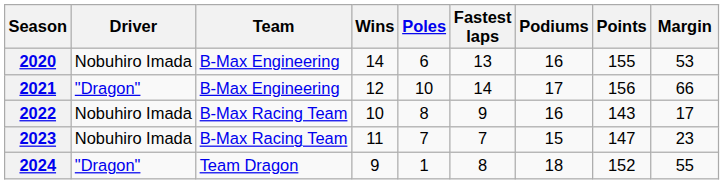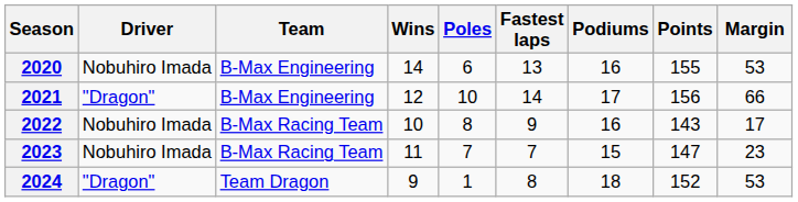 <table class="wikitable sortable" style="font-size:85%; text-align:center;">
 <tr>
 <th scope=col>Season</th>
 <th scope=col>Driver</th>
 <th scope=col>Team</th>
 <th scope="col">Wins</th>
 <th scope="col"><a href='#'>Poles</a></th>
 <th scope=col width="40">Fastest laps</th>
 <th scope="col">Podiums</th>
 <th scope="col">Points</th>
 <th scope=col width="50">Margin</th>
 </tr>
 <tr>
 <th><a href='#'>2020</a></th>
 <td align=left> Nobuhiro Imada</td>
 <td align=left><a href='#'>B-Max Engineering</a></td>
 <td>14</td>
 <td>6</td>
 <td>13</td>
 <td>16</td>
 <td>155</td>
 <td>53</td>
 </tr>
 <tr>
 <th><a href='#'>2021</a></th>
 <td align=left> <a href='#'>"Dragon"</a></td>
 <td align=left><a href='#'>B-Max Engineering</a></td>
 <td>12</td>
 <td>10</td>
 <td>14</td>
 <td>17</td>
 <td>156</td>
 <td>66</td>
 </tr>
 <tr>
 <th><a href='#'>2022</a></th>
 <td align=left> Nobuhiro Imada</td>
 <td align=left><a href='#'>B-Max Racing Team</a></td>
 <td>10</td>
 <td>8</td>
 <td>9</td>
 <td>16</td>
 <td>143</td>
 <td>17</td>
 </tr>
 <tr>
 <th><a href='#'>2023</a></th>
 <td align=left> Nobuhiro Imada</td>
 <td align=left><a href='#'>B-Max Racing Team</a></td>
 <td>11</td>
 <td>7</td>
 <td>7</td>
 <td>15</td>
 <td>147</td>
 <td>23</td>
 </tr>
 <tr>
 <th><a href='#'>2024</a></th>
 <td align=left> <a href='#'>"Dragon"</a></td>
 <td align=left><a href='#'>Team Dragon</a></td>
 <td>9</td>
 <td>1</td>
 <td>8</td>
 <td>18</td>
 <td>152</td>
-<td>55</td>
+<td>53</td>
 </tr>
 </table>
